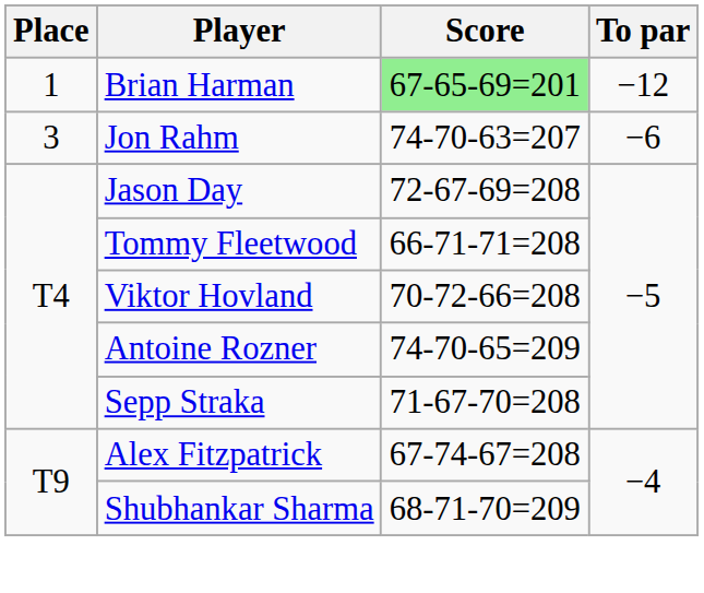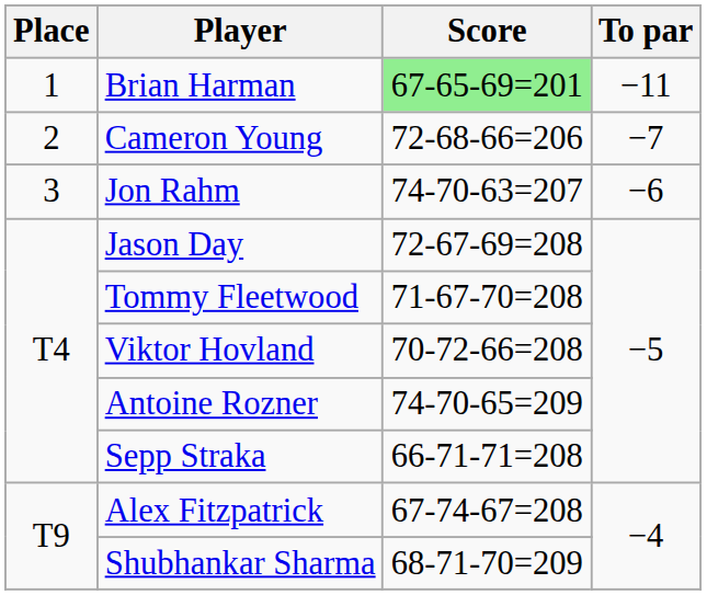 <table class="wikitable">
 <tr>
 <th>Place</th>
 <th>Player</th>
 <th>Score</th>
 <th>To par</th>
 </tr>
 <tr>
 <td align=center>1</td>
 <td> <a href='#'>Brian Harman</a></td>
 <td style="background: lightgreen;">67-65-69=201</td>
-<td align=center>−12</td>
+<td align=center>−11</td>
+</tr>
+<tr>
+<td align=center>2</td>
+<td> <a href='#'>Cameron Young</a></td>
+<td>72-68-66=206</td>
+<td align=center>−7</td>
 </tr>
 <tr>
 <td align=center>3</td>
 <td> <a href='#'>Jon Rahm</a></td>
 <td>74-70-63=207</td>
 <td align=center>−6</td>
 </tr>
 <tr>
 <td rowspan=5 align=center>T4</td>
 <td> <a href='#'>Jason Day</a></td>
 <td>72-67-69=208</td>
 <td rowspan=5 align=center>−5</td>
 </tr>
 <tr>
 <td> <a href='#'>Tommy Fleetwood</a></td>
-<td>66-71-71=208</td>
+<td>71-67-70=208</td>
 </tr>
 <tr>
 <td> <a href='#'>Viktor Hovland</a></td>
 <td>70-72-66=208</td>
 </tr>
 <tr>
 <td> <a href='#'>Antoine Rozner</a></td>
 <td>74-70-65=209</td>
 </tr>
 <tr>
 <td> <a href='#'>Sepp Straka</a></td>
-<td>71-67-70=208</td>
+<td>66-71-71=208</td>
 </tr>
 <tr>
 <td rowspan=2 align=center>T9</td>
 <td> <a href='#'>Alex Fitzpatrick</a></td>
 <td>67-74-67=208</td>
 <td rowspan=2 align=center>−4</td>
 </tr>
 <tr>
 <td> <a href='#'>Shubhankar Sharma</a></td>
 <td>68-71-70=209</td>
 </tr>
 </table>
